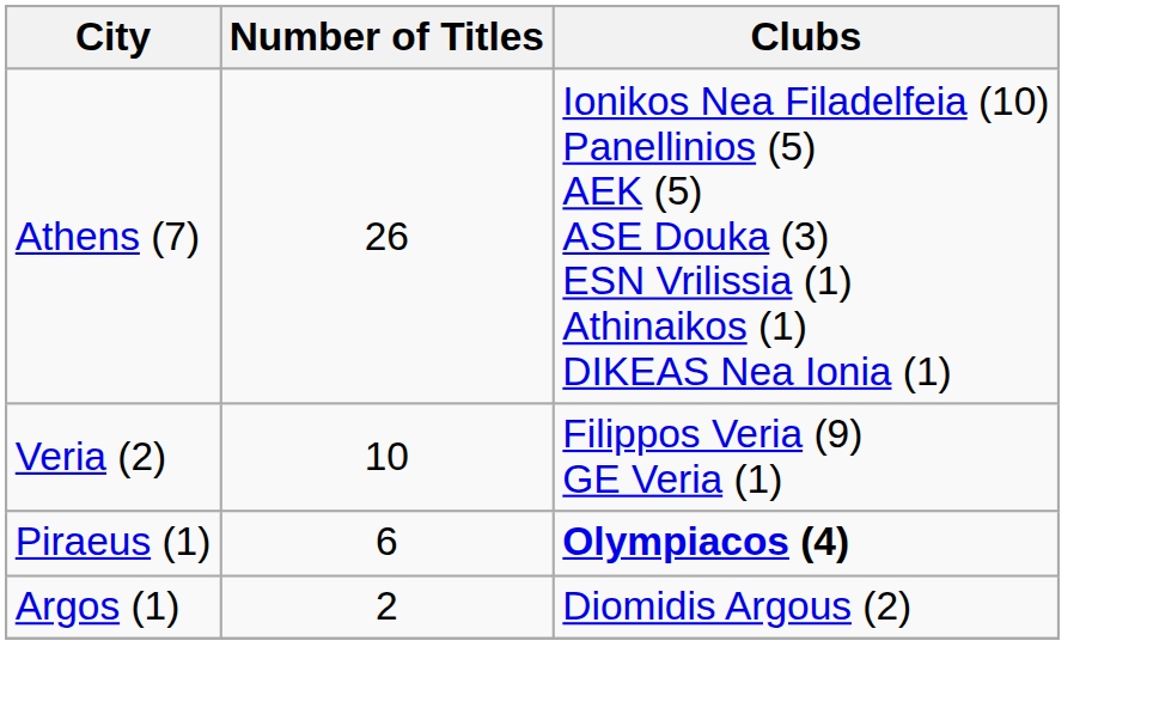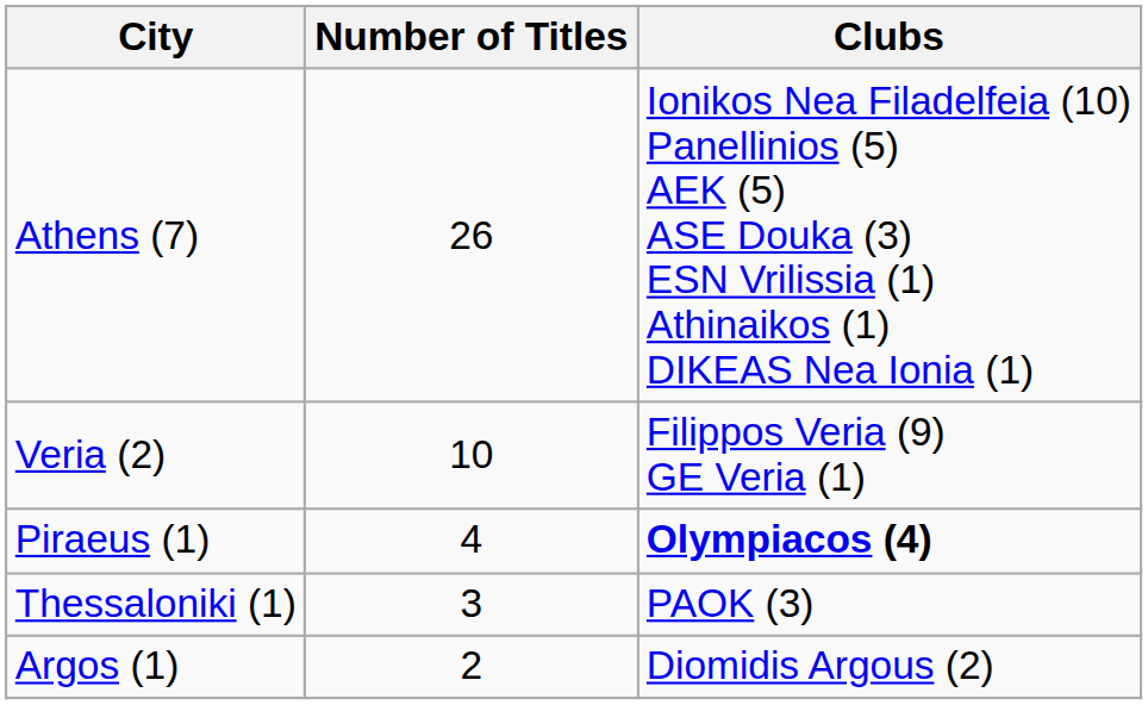 <table class="wikitable">
 <tr>
 <th>City</th>
 <th>Number of Titles</th>
 <th>Clubs</th>
 </tr>
 <tr>
 <td><a href='#'>Athens</a> (7)</td>
 <td style="text-align:center;">26</td>
 <td> <a href='#'>Ionikos Nea Filadelfeia</a> (10) <br> <a href='#'>Panellinios</a> (5) <br>  <a href='#'>AEK</a> (5) <br> <a href='#'>ASE Douka</a> (3)<br>  <a href='#'>ESN Vrilissia</a> (1)<br>  <a href='#'>Athinaikos</a> (1)<br> <a href='#'>DIKEAS Nea Ionia</a> (1)</td>
 </tr>
 <tr>
 <td><a href='#'>Veria</a> (2)</td>
 <td style="text-align:center;">10</td>
 <td> <a href='#'>Filippos Veria</a> (9)<br>  <a href='#'>GE Veria</a> (1)</td>
 </tr>
 <tr>
 <td><a href='#'>Piraeus</a> (1)</td>
-<td style="text-align:center;">6</td>
+<td style="text-align:center;">4</td>
 <td><strong> <a href='#'>Olympiacos</a> (4)</strong></td>
+</tr>
+<tr>
+<td><a href='#'>Thessaloniki</a> (1)</td>
+<td style="text-align:center;">3</td>
+<td> <a href='#'>PAOK</a> (3)</td>
 </tr>
 <tr>
 <td><a href='#'>Argos</a> (1)</td>
 <td style="text-align:center;">2</td>
 <td> <a href='#'>Diomidis Argous</a> (2)</td>
 </tr>
 <tr>
 </tr>
 </table>
